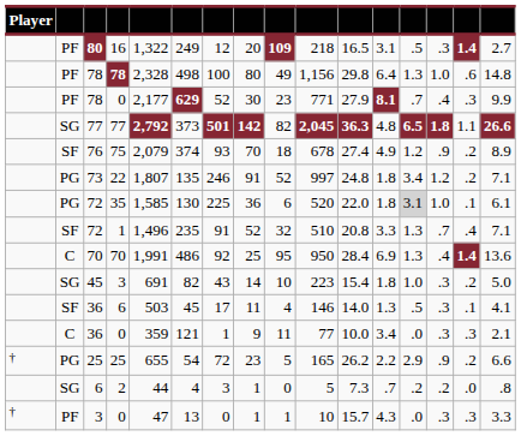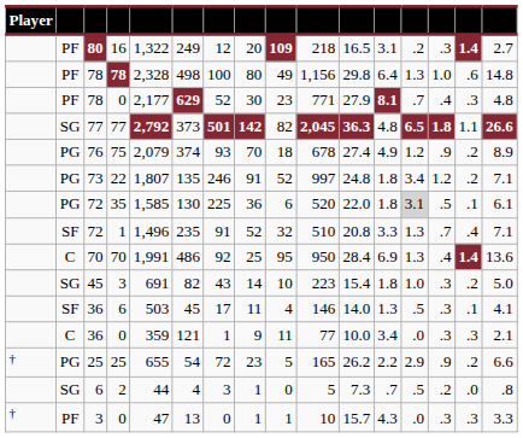 <table class="wikitable sortable" style="font-size: 95%; text-align:right;">
 <tr>
 <th style="background:#010101; color:#FFFFFF; border-top:#862633 3px solid; border-bottom:#862633 3px solid;">Player</th>
 <th style="background:#010101; color:#FFFFFF; border-top:#862633 3px solid; border-bottom:#862633 3px solid;"></th>
 <th style="background:#010101; color:#FFFFFF; border-top:#862633 3px solid; border-bottom:#862633 3px solid;"></th>
 <th style="background:#010101; color:#FFFFFF; border-top:#862633 3px solid; border-bottom:#862633 3px solid;"></th>
 <th style="background:#010101; color:#FFFFFF; border-top:#862633 3px solid; border-bottom:#862633 3px solid;"></th>
 <th style="background:#010101; color:#FFFFFF; border-top:#862633 3px solid; border-bottom:#862633 3px solid;"></th>
 <th style="background:#010101; color:#FFFFFF; border-top:#862633 3px solid; border-bottom:#862633 3px solid;"></th>
 <th style="background:#010101; color:#FFFFFF; border-top:#862633 3px solid; border-bottom:#862633 3px solid;"></th>
 <th style="background:#010101; color:#FFFFFF; border-top:#862633 3px solid; border-bottom:#862633 3px solid;"></th>
 <th style="background:#010101; color:#FFFFFF; border-top:#862633 3px solid; border-bottom:#862633 3px solid;"></th>
 <th style="background:#010101; color:#FFFFFF; border-top:#862633 3px solid; border-bottom:#862633 3px solid;"></th>
 <th style="background:#010101; color:#FFFFFF; border-top:#862633 3px solid; border-bottom:#862633 3px solid;"></th>
 <th style="background:#010101; color:#FFFFFF; border-top:#862633 3px solid; border-bottom:#862633 3px solid;"></th>
 <th style="background:#010101; color:#FFFFFF; border-top:#862633 3px solid; border-bottom:#862633 3px solid;"></th>
 <th style="background:#010101; color:#FFFFFF; border-top:#862633 3px solid; border-bottom:#862633 3px solid;"></th>
 <th style="background:#010101; color:#FFFFFF; border-top:#862633 3px solid; border-bottom:#862633 3px solid;"></th>
 </tr>
 <tr>
 <td style="text-align:left;"></td>
 <td style="text-align:center;">PF</td>
 <td style="background:#862633; color:#FFFFFF;"><strong>80</strong></td>
 <td>16</td>
 <td>1,322</td>
 <td>249</td>
 <td>12</td>
 <td>20</td>
 <td style="background:#862633; color:#FFFFFF;"><strong>109</strong></td>
 <td>218</td>
 <td>16.5</td>
 <td>3.1</td>
-<td>.5</td>
+<td>.2</td>
 <td>.3</td>
 <td style="background:#862633; color:#FFFFFF;"><strong>1.4</strong></td>
 <td>2.7</td>
 </tr>
 <tr>
 <td style="text-align:left;"></td>
 <td style="text-align:center;">PF</td>
 <td>78</td>
 <td style="background:#862633; color:#FFFFFF;"><strong>78</strong></td>
 <td>2,328</td>
 <td>498</td>
 <td>100</td>
 <td>80</td>
 <td>49</td>
 <td>1,156</td>
 <td>29.8</td>
 <td>6.4</td>
 <td>1.3</td>
 <td>1.0</td>
 <td>.6</td>
 <td>14.8</td>
 </tr>
 <tr>
 <td style="text-align:left;"></td>
 <td style="text-align:center;">PF</td>
 <td>78</td>
 <td>0</td>
 <td>2,177</td>
 <td style="background:#862633; color:#FFFFFF;"><strong>629</strong></td>
 <td>52</td>
 <td>30</td>
 <td>23</td>
 <td>771</td>
 <td>27.9</td>
 <td style="background:#862633; color:#FFFFFF;"><strong>8.1</strong></td>
 <td>.7</td>
 <td>.4</td>
 <td>.3</td>
-<td>9.9</td>
+<td>4.8</td>
 </tr>
 <tr>
 <td style="text-align:left;"></td>
 <td style="text-align:center;">SG</td>
 <td>77</td>
 <td>77</td>
 <td style="background:#862633; color:#FFFFFF;"><strong>2,792</strong></td>
 <td>373</td>
 <td style="background:#862633; color:#FFFFFF;"><strong>501</strong></td>
 <td style="background:#862633; color:#FFFFFF;"><strong>142</strong></td>
 <td>82</td>
 <td style="background:#862633; color:#FFFFFF;"><strong>2,045</strong></td>
 <td style="background:#862633; color:#FFFFFF;"><strong>36.3</strong></td>
 <td>4.8</td>
 <td style="background:#862633; color:#FFFFFF;"><strong>6.5</strong></td>
 <td style="background:#862633; color:#FFFFFF;"><strong>1.8</strong></td>
 <td>1.1</td>
 <td style="background:#862633; color:#FFFFFF;"><strong>26.6</strong></td>
 </tr>
 <tr>
 <td style="text-align:left;"></td>
-<td style="text-align:center;">SF</td>
+<td style="text-align:center;">PG</td>
 <td>76</td>
 <td>75</td>
 <td>2,079</td>
 <td>374</td>
 <td>93</td>
 <td>70</td>
 <td>18</td>
 <td>678</td>
 <td>27.4</td>
 <td>4.9</td>
 <td>1.2</td>
 <td>.9</td>
 <td>.2</td>
 <td>8.9</td>
 </tr>
 <tr>
 <td style="text-align:left;"></td>
 <td style="text-align:center;">PG</td>
 <td>73</td>
 <td>22</td>
 <td>1,807</td>
 <td>135</td>
 <td>246</td>
 <td>91</td>
 <td>52</td>
 <td>997</td>
 <td>24.8</td>
 <td>1.8</td>
 <td>3.4</td>
 <td>1.2</td>
 <td>.2</td>
 <td>7.1</td>
 </tr>
 <tr>
 <td style="text-align:left;"></td>
 <td style="text-align:center;">PG</td>
 <td>72</td>
 <td>35</td>
 <td>1,585</td>
 <td>130</td>
 <td>225</td>
 <td>36</td>
 <td>6</td>
 <td>520</td>
 <td>22.0</td>
 <td>1.8</td>
 <td style="background: lightgrey;">3.1</td>
-<td>1.0</td>
+<td>.5</td>
 <td>.1</td>
 <td>6.1</td>
 </tr>
 <tr>
 <td style="text-align:left;"></td>
 <td style="text-align:center;">SF</td>
 <td>72</td>
 <td>1</td>
 <td>1,496</td>
 <td>235</td>
 <td>91</td>
 <td>52</td>
 <td>32</td>
 <td>510</td>
 <td>20.8</td>
 <td>3.3</td>
 <td>1.3</td>
 <td>.7</td>
 <td>.4</td>
 <td>7.1</td>
 </tr>
 <tr>
 <td style="text-align:left;"></td>
 <td style="text-align:center;">C</td>
 <td>70</td>
 <td>70</td>
 <td>1,991</td>
 <td>486</td>
 <td>92</td>
 <td>25</td>
 <td>95</td>
 <td>950</td>
 <td>28.4</td>
 <td>6.9</td>
 <td>1.3</td>
 <td>.4</td>
 <td style="background:#862633; color:#FFFFFF;"><strong>1.4</strong></td>
 <td>13.6</td>
 </tr>
 <tr>
 <td style="text-align:left;"></td>
 <td style="text-align:center;">SG</td>
 <td>45</td>
 <td>3</td>
 <td>691</td>
 <td>82</td>
 <td>43</td>
 <td>14</td>
 <td>10</td>
 <td>223</td>
 <td>15.4</td>
 <td>1.8</td>
 <td>1.0</td>
 <td>.3</td>
 <td>.2</td>
 <td>5.0</td>
 </tr>
 <tr>
 <td style="text-align:left;"></td>
 <td style="text-align:center;">SF</td>
 <td>36</td>
 <td>6</td>
 <td>503</td>
 <td>45</td>
 <td>17</td>
 <td>11</td>
 <td>4</td>
 <td>146</td>
 <td>14.0</td>
 <td>1.3</td>
 <td>.5</td>
 <td>.3</td>
 <td>.1</td>
 <td>4.1</td>
 </tr>
 <tr>
 <td style="text-align:left;"></td>
 <td style="text-align:center;">C</td>
 <td>36</td>
 <td>0</td>
 <td>359</td>
 <td>121</td>
 <td>1</td>
 <td>9</td>
 <td>11</td>
 <td>77</td>
 <td>10.0</td>
 <td>3.4</td>
 <td>.0</td>
 <td>.3</td>
 <td>.3</td>
 <td>2.1</td>
 </tr>
 <tr>
 <td style="text-align:left;"><sup>†</sup></td>
 <td style="text-align:center;">PG</td>
 <td>25</td>
 <td>25</td>
 <td>655</td>
 <td>54</td>
 <td>72</td>
 <td>23</td>
 <td>5</td>
 <td>165</td>
 <td>26.2</td>
 <td>2.2</td>
 <td>2.9</td>
 <td>.9</td>
 <td>.2</td>
 <td>6.6</td>
 </tr>
 <tr>
 <td style="text-align:left;"></td>
 <td style="text-align:center;">SG</td>
 <td>6</td>
 <td>2</td>
 <td>44</td>
 <td>4</td>
 <td>3</td>
 <td>1</td>
 <td>0</td>
 <td>5</td>
 <td>7.3</td>
 <td>.7</td>
-<td>.2</td>
+<td>.5</td>
 <td>.2</td>
 <td>.0</td>
 <td>.8</td>
 </tr>
 <tr>
 <td style="text-align:left;"><sup>†</sup></td>
 <td style="text-align:center;">PF</td>
 <td>3</td>
 <td>0</td>
 <td>47</td>
 <td>13</td>
 <td>0</td>
 <td>1</td>
 <td>1</td>
 <td>10</td>
 <td>15.7</td>
 <td>4.3</td>
 <td>.0</td>
 <td>.3</td>
 <td>.3</td>
 <td>3.3</td>
 </tr>
 </table>
